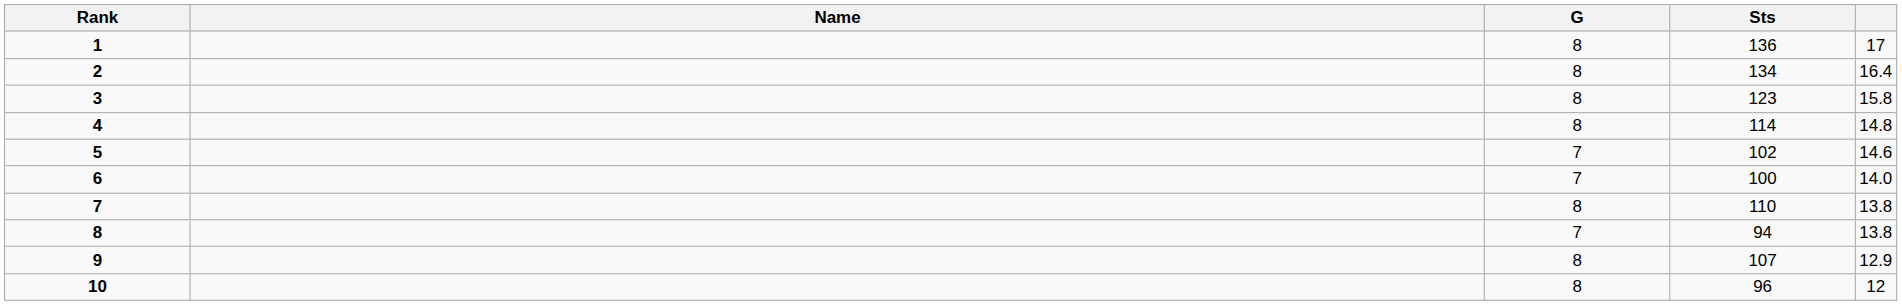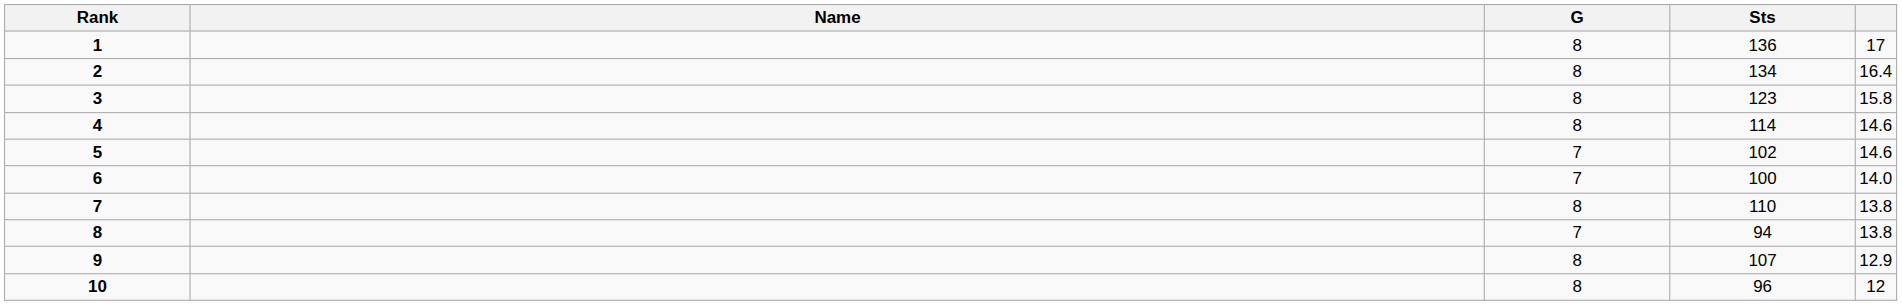 <table class="wikitable" style="width:90%;">
 <tr>
 <th style="width:10%;">Rank</th>
 <th style="width:70%;">Name</th>
 <th style="width:10%;">G</th>
 <th style="width:10%;">Sts</th>
 <th style="width:10%;"></th>
 </tr>
 <tr align=center>
 <td><strong>1</strong></td>
 <td align=left><strong></strong></td>
 <td>8</td>
 <td>136</td>
 <td>17</td>
 </tr>
 <tr align=center>
 <td><strong>2</strong></td>
 <td align=left></td>
 <td>8</td>
 <td>134</td>
 <td>16.4</td>
 </tr>
 <tr align=center>
 <td><strong>3</strong></td>
 <td align=left></td>
 <td>8</td>
 <td>123</td>
 <td>15.8</td>
 </tr>
 <tr align=center>
 <td><strong>4</strong></td>
 <td align=left></td>
 <td>8</td>
 <td>114</td>
-<td>14.8</td>
+<td>14.6</td>
 </tr>
 <tr align=center>
 <td><strong>5</strong></td>
 <td align=left></td>
 <td>7</td>
 <td>102</td>
 <td>14.6</td>
 </tr>
 <tr align=center>
 <td><strong>6</strong></td>
 <td align=left></td>
 <td>7</td>
 <td>100</td>
 <td>14.0</td>
 </tr>
 <tr align=center>
 <td><strong>7</strong></td>
 <td align=left></td>
 <td>8</td>
 <td>110</td>
 <td>13.8</td>
 </tr>
 <tr align=center>
 <td><strong>8</strong></td>
 <td align=left></td>
 <td>7</td>
 <td>94</td>
 <td>13.8</td>
 </tr>
 <tr align=center>
 <td><strong>9</strong></td>
 <td align=left></td>
 <td>8</td>
 <td>107</td>
 <td>12.9</td>
 </tr>
 <tr align=center>
 <td><strong>10</strong></td>
 <td align=left></td>
 <td>8</td>
 <td>96</td>
 <td>12</td>
 </tr>
 </table>
